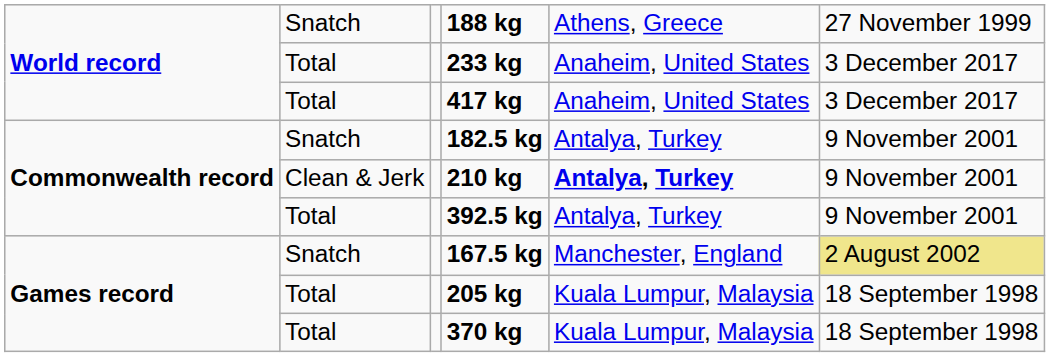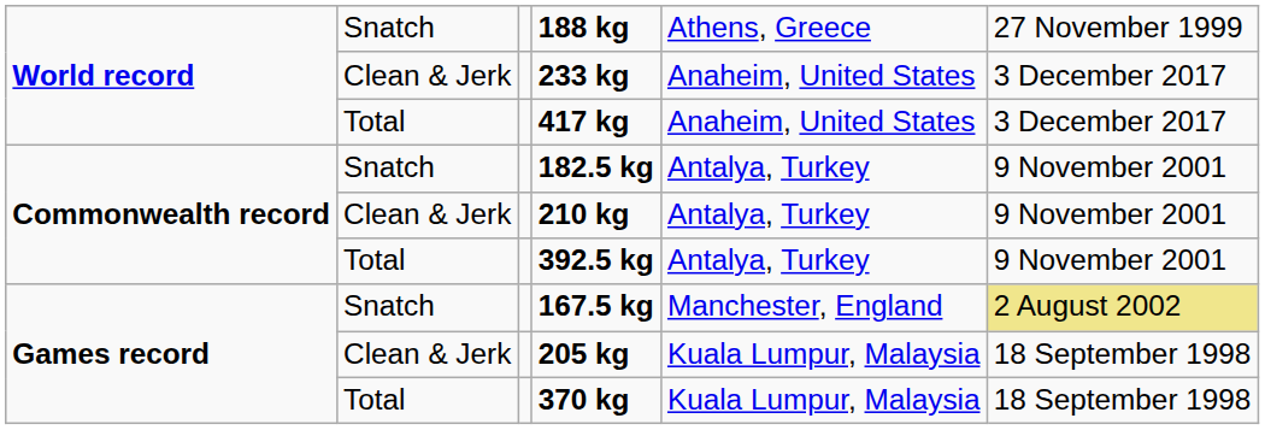 <table class="wikitable">
 <tr>
 <td rowspan=3><strong><a href='#'>World record</a></strong></td>
 <td>Snatch</td>
 <td></td>
 <td><strong>188 kg</strong></td>
 <td><a href='#'>Athens</a>, <a href='#'>Greece</a></td>
 <td>27 November 1999</td>
 </tr>
 <tr>
-<td>Total</td>
+<td>Clean & Jerk</td>
 <td></td>
 <td><strong>233 kg</strong></td>
 <td><a href='#'>Anaheim</a>, <a href='#'>United States</a></td>
 <td>3 December 2017</td>
 </tr>
 <tr>
 <td>Total</td>
 <td></td>
 <td><strong>417 kg</strong></td>
 <td><a href='#'>Anaheim</a>, <a href='#'>United States</a></td>
 <td>3 December 2017</td>
 </tr>
 <tr>
 <td rowspan=3><strong>Commonwealth record</strong></td>
 <td>Snatch</td>
 <td></td>
 <td><strong>182.5 kg</strong></td>
 <td><a href='#'>Antalya</a>, <a href='#'>Turkey</a></td>
 <td>9 November 2001</td>
 </tr>
 <tr>
 <td>Clean & Jerk</td>
 <td></td>
 <td><strong>210 kg</strong></td>
-<td><strong><a href='#'>Antalya</a>, <a href='#'>Turkey</a></strong></td>
+<td><a href='#'>Antalya</a>, <a href='#'>Turkey</a></td>
 <td>9 November 2001</td>
 </tr>
 <tr>
 <td>Total</td>
 <td></td>
 <td><strong>392.5 kg</strong></td>
 <td><a href='#'>Antalya</a>, <a href='#'>Turkey</a></td>
 <td>9 November 2001</td>
 </tr>
 <tr>
 <td rowspan=3><strong>Games record</strong></td>
 <td>Snatch</td>
 <td></td>
 <td><strong>167.5 kg</strong></td>
 <td><a href='#'>Manchester</a>, <a href='#'>England</a></td>
 <td style="background: khaki;">2 August 2002</td>
 </tr>
 <tr>
-<td>Total</td>
+<td>Clean & Jerk</td>
 <td></td>
 <td><strong>205 kg</strong></td>
 <td><a href='#'>Kuala Lumpur</a>, <a href='#'>Malaysia</a></td>
 <td>18 September 1998</td>
 </tr>
 <tr>
 <td>Total</td>
 <td></td>
 <td><strong>370 kg</strong></td>
 <td><a href='#'>Kuala Lumpur</a>, <a href='#'>Malaysia</a></td>
 <td>18 September 1998</td>
 </tr>
 </table>
